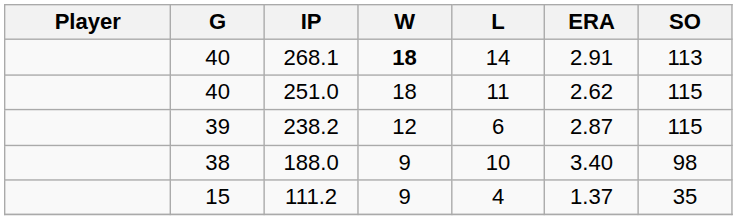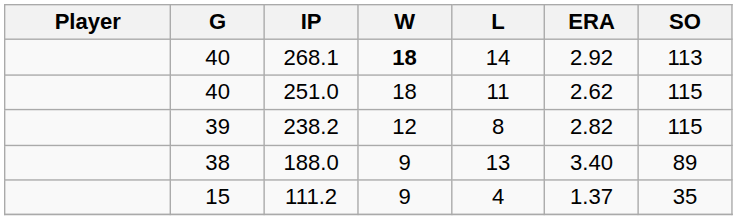 <table class="wikitable sortable">
 <tr>
 <th bgcolor="#DDDDFF" width="16%">Player</th>
 <th bgcolor="#DDDDFF" width="9%">G</th>
 <th bgcolor="#DDDDFF" width="9%">IP</th>
 <th bgcolor="#DDDDFF" width="9%">W</th>
 <th bgcolor="#DDDDFF" width="9%">L</th>
 <th bgcolor="#DDDDFF" width="9%">ERA</th>
 <th bgcolor="#DDDDFF" width="9%">SO</th>
 </tr>
 <tr align="center">
 <td></td>
 <td>40</td>
 <td>268.1</td>
 <td><strong>18</strong></td>
 <td>14</td>
-<td>2.91</td>
+<td>2.92</td>
 <td>113</td>
 </tr>
 <tr align="center">
 <td></td>
 <td>40</td>
 <td>251.0</td>
 <td>18</td>
 <td>11</td>
 <td>2.62</td>
 <td>115</td>
 </tr>
 <tr align="center">
 <td></td>
 <td>39</td>
 <td>238.2</td>
 <td>12</td>
-<td>6</td>
-<td>2.87</td>
+<td>8</td>
+<td>2.82</td>
 <td>115</td>
 </tr>
 <tr align="center">
 <td></td>
 <td>38</td>
 <td>188.0</td>
 <td>9</td>
-<td>10</td>
+<td>13</td>
 <td>3.40</td>
-<td>98</td>
+<td>89</td>
 </tr>
 <tr align="center">
 <td></td>
 <td>15</td>
 <td>111.2</td>
 <td>9</td>
 <td>4</td>
 <td>1.37</td>
 <td>35</td>
 </tr>
 <tr align="center">
 </tr>
 </table>
